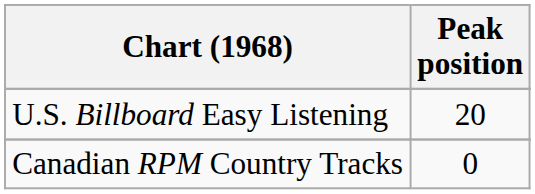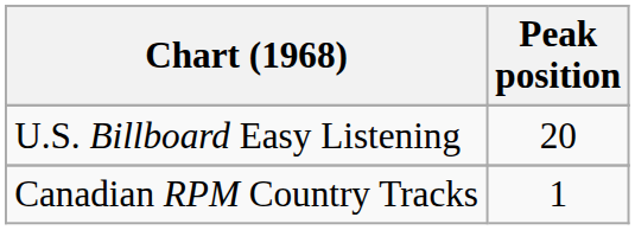 <table class="wikitable sortable">
 <tr>
 <th align="left">Chart (1968)</th>
 <th align="center">Peak<br>position</th>
 </tr>
 <tr>
 </tr>
 <tr>
 <td align="left">U.S. <em>Billboard</em> Easy Listening</td>
 <td align="center">20</td>
 </tr>
 <tr>
 </tr>
 <tr>
 <td align="left">Canadian <em>RPM</em> Country Tracks</td>
-<td align="center">0</td>
+<td align="center">1</td>
 </tr>
 </table>
